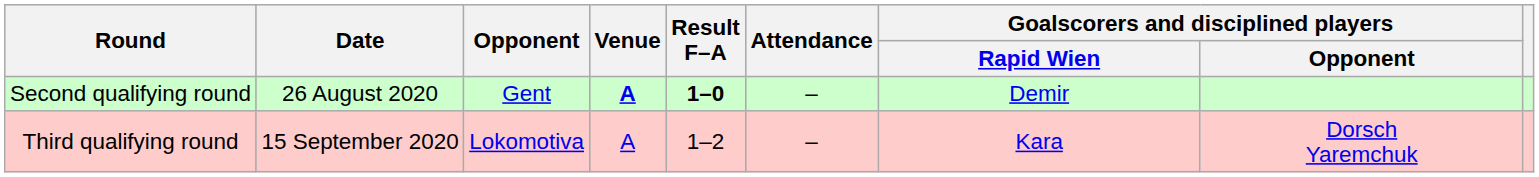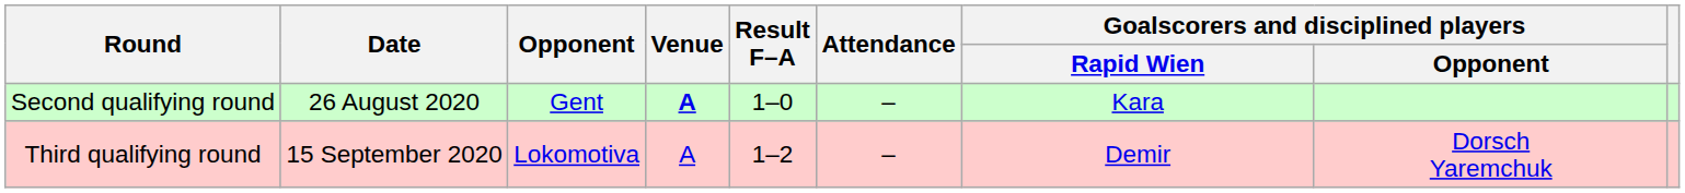 <table class="wikitable" style="text-align:center; font-size:90%">
 <tr>
 <th rowspan="2">Round</th>
 <th rowspan="2">Date</th>
 <th rowspan="2">Opponent</th>
 <th rowspan="2">Venue</th>
 <th rowspan="2">Result<br>F–A</th>
 <th rowspan="2">Attendance</th>
 <th colspan="2">Goalscorers and disciplined players</th>
 <th rowspan="2"></th>
 </tr>
 <tr>
 <th style="width:200px"><a href='#'>Rapid Wien</a></th>
 <th style="width:200px">Opponent</th>
 </tr>
 <tr style="background:#cfc">
 <td>Second qualifying round</td>
 <td>26 August 2020</td>
 <td><a href='#'>Gent</a> </td>
 <td><strong><a href='#'>A</a></strong></td>
-<td><strong>1–0</strong></td>
+<td>1–0</td>
 <td>– </td>
-<td><a href='#'>Demir</a> </td>
+<td><a href='#'>Kara</a> </td>
 <td></td>
 <td></td>
 </tr>
 <tr style="background:#fcc">
 <td>Third qualifying round</td>
 <td>15 September 2020</td>
 <td><a href='#'>Lokomotiva</a> </td>
 <td><a href='#'>A</a></td>
 <td>1–2</td>
 <td>– </td>
-<td><a href='#'>Kara</a> </td>
+<td><a href='#'>Demir</a> </td>
 <td><a href='#'>Dorsch</a>  <br> <a href='#'>Yaremchuk</a> </td>
 <td></td>
 </tr>
 </table>
